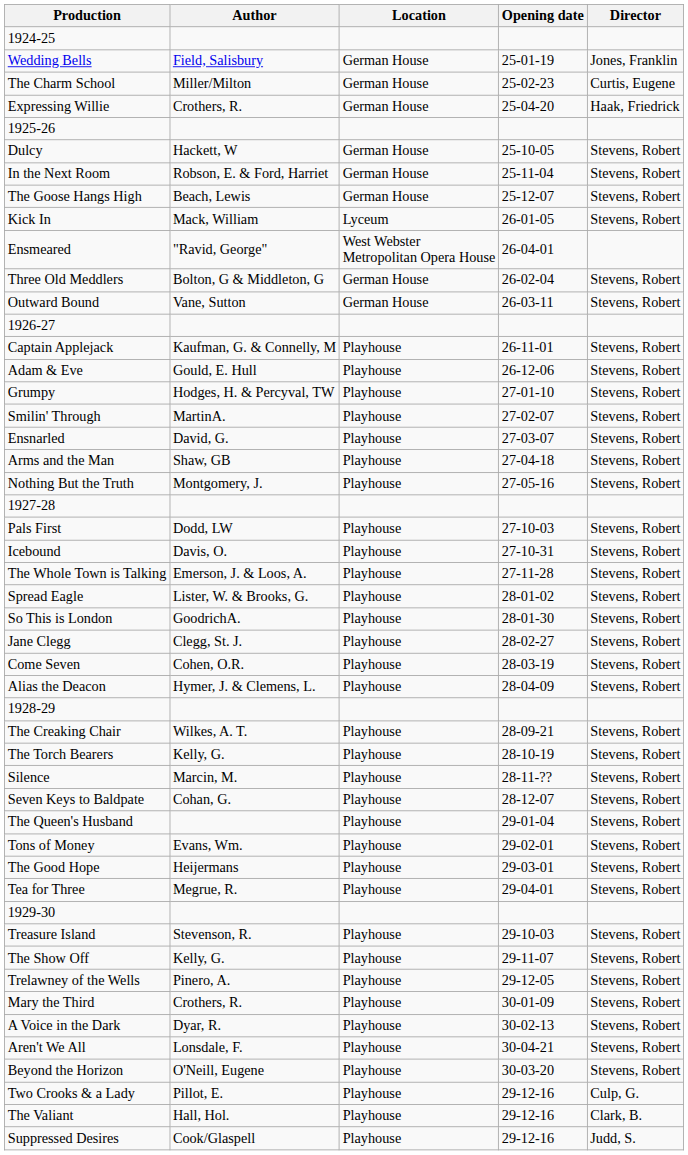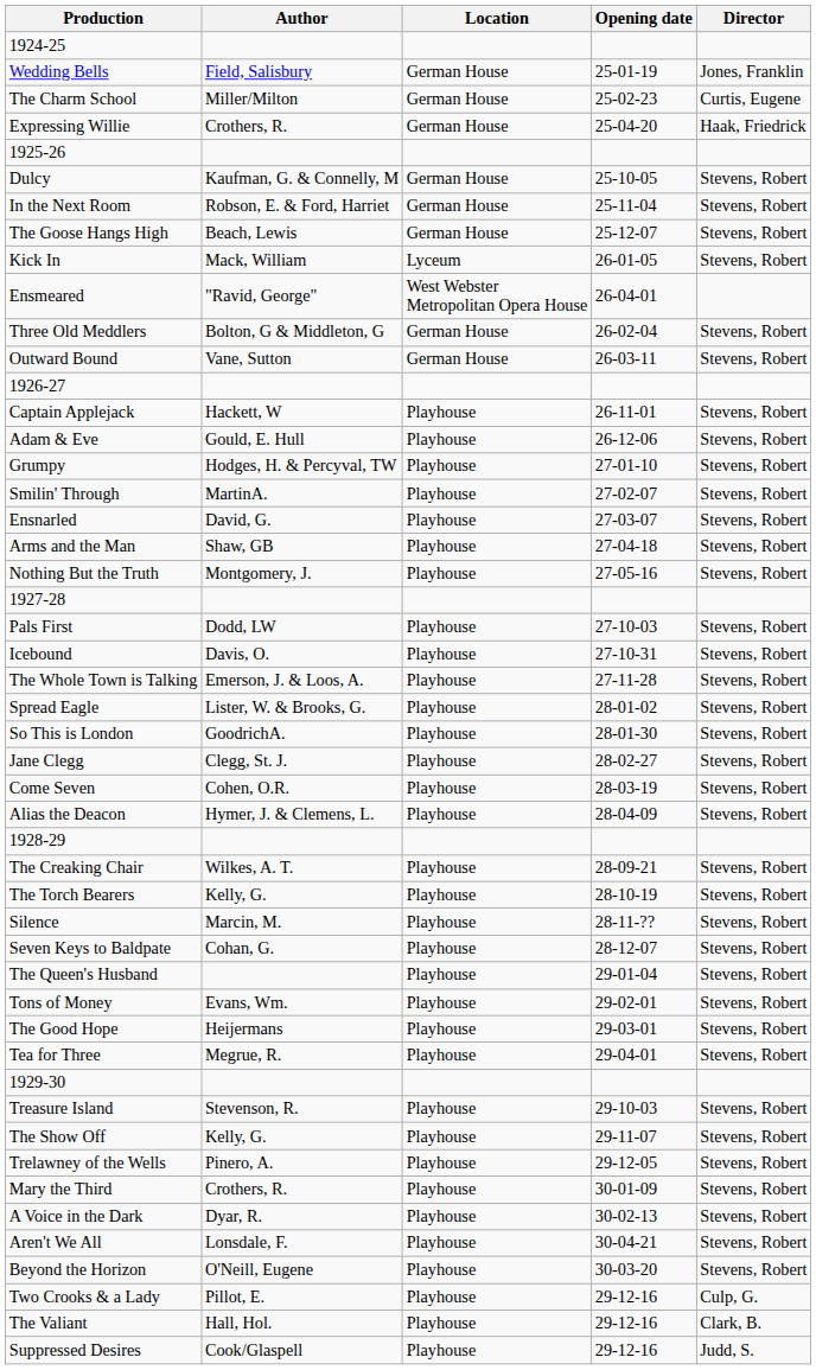 <table class="wikitable" border="1">
 <tr>
 <th>Production</th>
 <th>Author</th>
 <th>Location</th>
 <th>Opening date</th>
 <th>Director</th>
 </tr>
 <tr>
 <td>1924-25</td>
 <td></td>
 <td></td>
 <td></td>
 <td></td>
 </tr>
 <tr>
 <td><a href='#'>Wedding Bells</a></td>
 <td><a href='#'>Field, Salisbury</a></td>
 <td>German House</td>
 <td>25-01-19</td>
 <td>Jones, Franklin</td>
 </tr>
 <tr>
 <td>The Charm School</td>
 <td>Miller/Milton</td>
 <td>German House</td>
 <td>25-02-23</td>
 <td>Curtis, Eugene</td>
 </tr>
 <tr>
 <td>Expressing Willie</td>
 <td>Crothers, R.</td>
 <td>German House</td>
 <td>25-04-20</td>
 <td>Haak, Friedrick</td>
 </tr>
 <tr>
 <td>1925-26</td>
 <td></td>
 <td></td>
 <td></td>
 <td></td>
 </tr>
 <tr>
 <td>Dulcy</td>
-<td>Hackett, W</td>
+<td>Kaufman, G. & Connelly, M</td>
 <td>German House</td>
 <td>25-10-05</td>
 <td>Stevens, Robert</td>
 </tr>
 <tr>
 <td>In the Next Room</td>
 <td>Robson, E. & Ford, Harriet</td>
 <td>German House</td>
 <td>25-11-04</td>
 <td>Stevens, Robert</td>
 </tr>
 <tr>
 <td>The Goose Hangs High</td>
 <td>Beach, Lewis</td>
 <td>German House</td>
 <td>25-12-07</td>
 <td>Stevens, Robert</td>
 </tr>
 <tr>
 <td>Kick In</td>
 <td>Mack, William</td>
 <td>Lyceum</td>
 <td>26-01-05</td>
 <td>Stevens, Robert</td>
 </tr>
 <tr>
 <td>Ensmeared</td>
 <td>"Ravid, George"</td>
 <td>West Webster<br>Metropolitan Opera House</td>
 <td>26-04-01</td>
 <td></td>
 </tr>
 <tr>
 <td>Three Old Meddlers</td>
 <td>Bolton, G & Middleton, G</td>
 <td>German House</td>
 <td>26-02-04</td>
 <td>Stevens, Robert</td>
 </tr>
 <tr>
 <td>Outward Bound</td>
 <td>Vane, Sutton</td>
 <td>German House</td>
 <td>26-03-11</td>
 <td>Stevens, Robert</td>
 </tr>
 <tr>
 <td>1926-27</td>
 <td></td>
 <td></td>
 <td></td>
 <td></td>
 </tr>
 <tr>
 <td>Captain Applejack</td>
-<td>Kaufman, G. & Connelly, M</td>
+<td>Hackett, W</td>
 <td>Playhouse</td>
 <td>26-11-01</td>
 <td>Stevens, Robert</td>
 </tr>
 <tr>
 <td>Adam & Eve</td>
 <td>Gould, E. Hull</td>
 <td>Playhouse</td>
 <td>26-12-06</td>
 <td>Stevens, Robert</td>
 </tr>
 <tr>
 <td>Grumpy</td>
 <td>Hodges, H. & Percyval, TW</td>
 <td>Playhouse</td>
 <td>27-01-10</td>
 <td>Stevens, Robert</td>
 </tr>
 <tr>
 <td>Smilin' Through</td>
 <td>MartinA.</td>
 <td>Playhouse</td>
 <td>27-02-07</td>
 <td>Stevens, Robert</td>
 </tr>
 <tr>
 <td>Ensnarled</td>
 <td>David, G.</td>
 <td>Playhouse</td>
 <td>27-03-07</td>
 <td>Stevens, Robert</td>
 </tr>
 <tr>
 <td>Arms and the Man</td>
 <td>Shaw, GB</td>
 <td>Playhouse</td>
 <td>27-04-18</td>
 <td>Stevens, Robert</td>
 </tr>
 <tr>
 <td>Nothing But the Truth</td>
 <td>Montgomery, J.</td>
 <td>Playhouse</td>
 <td>27-05-16</td>
 <td>Stevens, Robert</td>
 </tr>
 <tr>
 <td>1927-28</td>
 <td></td>
 <td></td>
 <td></td>
 <td></td>
 </tr>
 <tr>
 <td>Pals First</td>
 <td>Dodd, LW</td>
 <td>Playhouse</td>
 <td>27-10-03</td>
 <td>Stevens, Robert</td>
 </tr>
 <tr>
 <td>Icebound</td>
 <td>Davis, O.</td>
 <td>Playhouse</td>
 <td>27-10-31</td>
 <td>Stevens, Robert</td>
 </tr>
 <tr>
 <td>The Whole Town is Talking</td>
 <td>Emerson, J. & Loos, A.</td>
 <td>Playhouse</td>
 <td>27-11-28</td>
 <td>Stevens, Robert</td>
 </tr>
 <tr>
 <td>Spread Eagle</td>
 <td>Lister, W. & Brooks, G.</td>
 <td>Playhouse</td>
 <td>28-01-02</td>
 <td>Stevens, Robert</td>
 </tr>
 <tr>
 <td>So This is London</td>
 <td>GoodrichA.</td>
 <td>Playhouse</td>
 <td>28-01-30</td>
 <td>Stevens, Robert</td>
 </tr>
 <tr>
 <td>Jane Clegg</td>
 <td>Clegg, St. J.</td>
 <td>Playhouse</td>
 <td>28-02-27</td>
 <td>Stevens, Robert</td>
 </tr>
 <tr>
 <td>Come Seven</td>
 <td>Cohen, O.R.</td>
 <td>Playhouse</td>
 <td>28-03-19</td>
 <td>Stevens, Robert</td>
 </tr>
 <tr>
 <td>Alias the Deacon</td>
 <td>Hymer, J. & Clemens, L.</td>
 <td>Playhouse</td>
 <td>28-04-09</td>
 <td>Stevens, Robert</td>
 </tr>
 <tr>
 <td>1928-29</td>
 <td></td>
 <td></td>
 <td></td>
 <td></td>
 </tr>
 <tr>
 <td>The Creaking Chair</td>
 <td>Wilkes, A. T.</td>
 <td>Playhouse</td>
 <td>28-09-21</td>
 <td>Stevens, Robert</td>
 </tr>
 <tr>
 <td>The Torch Bearers</td>
 <td>Kelly, G.</td>
 <td>Playhouse</td>
 <td>28-10-19</td>
 <td>Stevens, Robert</td>
 </tr>
 <tr>
 <td>Silence</td>
 <td>Marcin, M.</td>
 <td>Playhouse</td>
 <td>28-11-??</td>
 <td>Stevens, Robert</td>
 </tr>
 <tr>
 <td>Seven Keys to Baldpate</td>
 <td>Cohan, G.</td>
 <td>Playhouse</td>
 <td>28-12-07</td>
 <td>Stevens, Robert</td>
 </tr>
 <tr>
 <td>The Queen's Husband</td>
 <td></td>
 <td>Playhouse</td>
 <td>29-01-04</td>
 <td>Stevens, Robert</td>
 </tr>
 <tr>
 <td>Tons of Money</td>
 <td>Evans, Wm.</td>
 <td>Playhouse</td>
 <td>29-02-01</td>
 <td>Stevens, Robert</td>
 </tr>
 <tr>
 <td>The Good Hope</td>
 <td>Heijermans</td>
 <td>Playhouse</td>
 <td>29-03-01</td>
 <td>Stevens, Robert</td>
 </tr>
 <tr>
 <td>Tea for Three</td>
 <td>Megrue, R.</td>
 <td>Playhouse</td>
 <td>29-04-01</td>
 <td>Stevens, Robert</td>
 </tr>
 <tr>
 <td>1929-30</td>
 <td></td>
 <td></td>
 <td></td>
 <td></td>
 </tr>
 <tr>
 <td>Treasure Island</td>
 <td>Stevenson, R.</td>
 <td>Playhouse</td>
 <td>29-10-03</td>
 <td>Stevens, Robert</td>
 </tr>
 <tr>
 <td>The Show Off</td>
 <td>Kelly, G.</td>
 <td>Playhouse</td>
 <td>29-11-07</td>
 <td>Stevens, Robert</td>
 </tr>
 <tr>
 <td>Trelawney of the Wells</td>
 <td>Pinero, A.</td>
 <td>Playhouse</td>
 <td>29-12-05</td>
 <td>Stevens, Robert</td>
 </tr>
 <tr>
 <td>Mary the Third</td>
 <td>Crothers, R.</td>
 <td>Playhouse</td>
 <td>30-01-09</td>
 <td>Stevens, Robert</td>
 </tr>
 <tr>
 <td>A Voice in the Dark</td>
 <td>Dyar, R.</td>
 <td>Playhouse</td>
 <td>30-02-13</td>
 <td>Stevens, Robert</td>
 </tr>
 <tr>
 <td>Aren't We All</td>
 <td>Lonsdale, F.</td>
 <td>Playhouse</td>
 <td>30-04-21</td>
 <td>Stevens, Robert</td>
 </tr>
 <tr>
 <td>Beyond the Horizon</td>
 <td>O'Neill, Eugene</td>
 <td>Playhouse</td>
 <td>30-03-20</td>
 <td>Stevens, Robert</td>
 </tr>
 <tr>
 <td>Two Crooks & a Lady</td>
 <td>Pillot, E.</td>
 <td>Playhouse</td>
 <td>29-12-16</td>
 <td>Culp, G.</td>
 </tr>
 <tr>
 <td>The Valiant</td>
 <td>Hall, Hol.</td>
 <td>Playhouse</td>
 <td>29-12-16</td>
 <td>Clark, B.</td>
 </tr>
 <tr>
 <td>Suppressed Desires</td>
 <td>Cook/Glaspell</td>
 <td>Playhouse</td>
 <td>29-12-16</td>
 <td>Judd, S.</td>
 </tr>
 </table>
